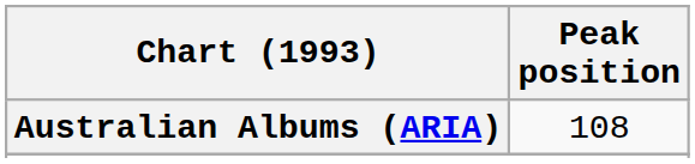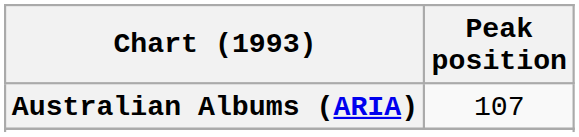 <table class="wikitable sortable plainrowheaders" style="text-align:center">
 <tr>
 <th scope="col">Chart (1993)</th>
 <th scope="col">Peak<br>position</th>
 </tr>
 <tr>
 <th scope="row">Australian Albums (<a href='#'>ARIA</a>)</th>
-<td align="center">108</td>
+<td align="center">107</td>
 </tr>
 <tr>
 </tr>
 <tr>
 </tr>
 <tr>
 </tr>
 <tr>
 </tr>
 <tr>
 </tr>
 </table>
